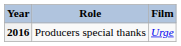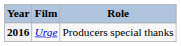 <table class="wikitable plainrowheaders" style="font-size:95%;">
 <tr>
 <th scope="col" style="background:#B0C4DE;">Year</th>
+<th scope="col" style="background:#B0C4DE;">Film</th>
 <th scope="col" style="background:#B0C4DE;">Role</th>
-<th scope="col" style="background:#B0C4DE;">Film</th>
 </tr>
 <tr>
 <th scope="row">2016</th>
+<td><em><a href='#'>Urge</a></em></td>
 <td>Producers special thanks</td>
-<td><em><a href='#'>Urge</a></em></td>
 </tr>
 </table>
